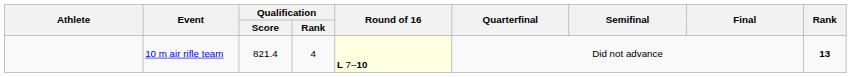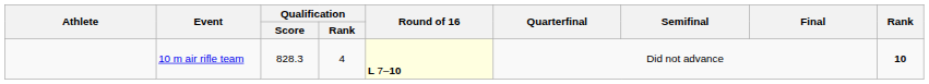 <table class="wikitable" width="98%" style="text-align:left; font-size:90%">
 <tr>
 <th rowspan="2" width="13%">Athlete</th>
 <th rowspan="2" width="9%">Event</th>
 <th colspan="2">Qualification</th>
 <th rowspan="2" width="11%">Round of 16</th>
 <th rowspan="2" width="11%">Quarterfinal</th>
 <th rowspan="2" width="11%">Semifinal</th>
 <th rowspan="2" width="11%">Final</th>
 <th rowspan="2" width="4%">Rank</th>
 </tr>
 <tr>
 <th width="5%">Score</th>
 <th width="4%">Rank</th>
 </tr>
 <tr>
 <td><br></td>
 <td><a href='#'>10 m air rifle team</a></td>
-<td align="center">821.4</td>
+<td align="center">828.3</td>
 <td align="center">4 <strong></strong></td>
 <td style="background: lightyellow;"><br><br><strong>L</strong> 7–<strong>10</strong></td>
 <td colspan=3 align=center>Did not advance</td>
-<td align="center"><strong>13</strong></td>
+<td align="center"><strong>10</strong></td>
 </tr>
 </table>
